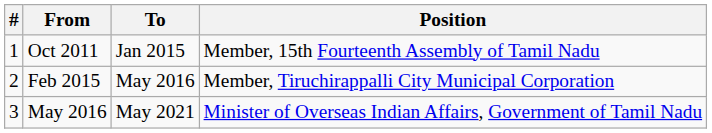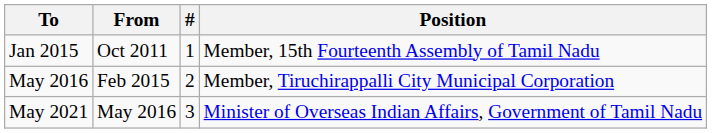 <table class="wikitable sortable">
 <tr>
+<th>To</th>
+<th>From</th>
 <th>#</th>
-<th>From</th>
-<th>To</th>
 <th>Position</th>
 </tr>
 <tr>
+<td>Jan 2015</td>
+<td>Oct 2011</td>
 <td>1</td>
-<td>Oct 2011</td>
-<td>Jan 2015</td>
 <td>Member, 15th <a href='#'>Fourteenth Assembly of Tamil Nadu</a></td>
 </tr>
 <tr>
+<td>May 2016</td>
+<td>Feb 2015</td>
 <td>2</td>
-<td>Feb 2015</td>
-<td>May 2016</td>
 <td>Member, <a href='#'>Tiruchirappalli City Municipal Corporation</a></td>
 </tr>
 <tr>
+<td>May 2021</td>
+<td>May 2016</td>
 <td>3</td>
-<td>May 2016</td>
-<td>May 2021</td>
 <td><a href='#'>Minister of Overseas Indian Affairs</a>, <a href='#'>Government of Tamil Nadu</a></td>
 </tr>
 </table>
